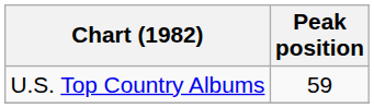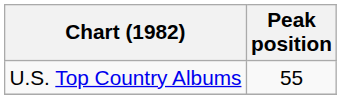 <table class="wikitable">
 <tr>
 <th>Chart (1982)</th>
 <th>Peak<br>position</th>
 </tr>
 <tr>
 <td>U.S. <a href='#'>Top Country Albums</a></td>
-<td align="center">59</td>
+<td align="center">55</td>
 </tr>
 <tr>
 </tr>
 </table>
